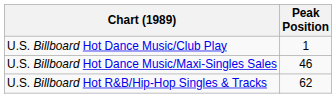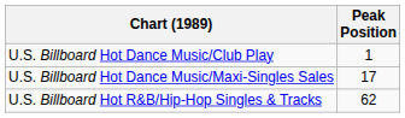 <table class="wikitable">
 <tr>
 <th>Chart (1989)</th>
 <th>Peak<br>Position</th>
 </tr>
 <tr>
 <td>U.S. <em>Billboard</em> <a href='#'>Hot Dance Music/Club Play</a></td>
 <td align="center">1</td>
 </tr>
 <tr>
 <td>U.S. <em>Billboard</em> <a href='#'>Hot Dance Music/Maxi-Singles Sales</a></td>
-<td align="center">46</td>
+<td align="center">17</td>
 </tr>
 <tr>
 <td>U.S. <em>Billboard</em> <a href='#'>Hot R&B/Hip-Hop Singles & Tracks</a></td>
 <td align="center">62</td>
 </tr>
 </table>
